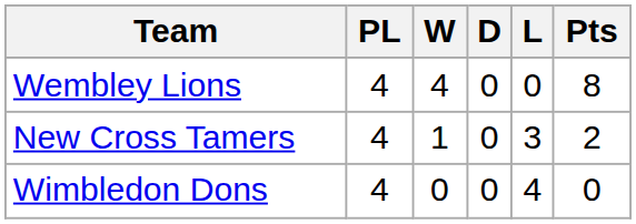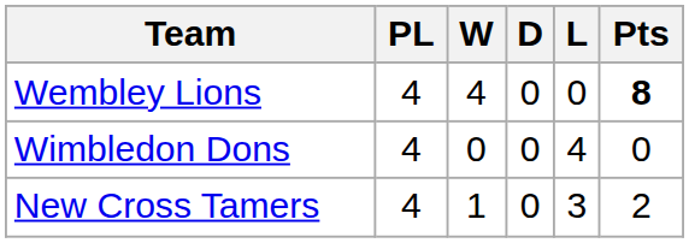 <table class=wikitable width="300" style="background:#FFFFFF;">
 <tr>
 <th>Team</th>
 <th>PL</th>
 <th>W</th>
 <th>D</th>
 <th>L</th>
 <th>Pts</th>
 </tr>
 <tr>
 <td><a href='#'>Wembley Lions</a></td>
 <td align="center">4</td>
 <td align="center">4</td>
 <td align="center">0</td>
 <td align="center">0</td>
-<td align="center">8</td>
+<td align="center"><strong>8</strong></td>
+</tr>
+<tr>
+<td><a href='#'>Wimbledon Dons</a></td>
+<td align="center">4</td>
+<td align="center">0</td>
+<td align="center">0</td>
+<td align="center">4</td>
+<td align="center">0</td>
 </tr>
 <tr>
 <td><a href='#'>New Cross Tamers</a></td>
 <td align="center">4</td>
 <td align="center">1</td>
 <td align="center">0</td>
 <td align="center">3</td>
 <td align="center">2</td>
 </tr>
-<tr>
-<td><a href='#'>Wimbledon Dons</a></td>
-<td align="center">4</td>
-<td align="center">0</td>
-<td align="center">0</td>
-<td align="center">4</td>
-<td align="center">0</td>
-</tr>
 </table>
